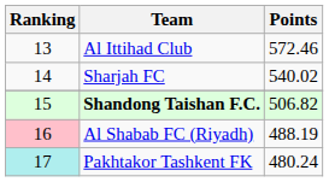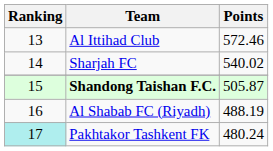 <table class="wikitable" style="text-align: center;">
 <tr>
 <th>Ranking</th>
 <th>Team</th>
 <th>Points</th>
 </tr>
 <tr>
 <td>13</td>
 <td align=left> <a href='#'>Al Ittihad Club</a></td>
 <td>572.46</td>
 </tr>
 <tr>
 <td>14</td>
 <td align=left> <a href='#'>Sharjah FC</a></td>
 <td>540.02</td>
 </tr>
 <tr>
 </tr>
 <tr bgcolor="#ddffdd">
 <td>15</td>
 <td align=left> <strong>Shandong Taishan F.C.</strong></td>
-<td>506.82</td>
+<td>505.87</td>
 </tr>
 <tr>
-<td style="background: pink;">16</td>
+<td>16</td>
 <td align=left> <a href='#'>Al Shabab FC (Riyadh)</a></td>
 <td>488.19</td>
 </tr>
 <tr>
 <td style="background: paleturquoise;">17</td>
 <td align=left> <a href='#'>Pakhtakor Tashkent FK</a></td>
 <td>480.24</td>
 </tr>
 </table>
